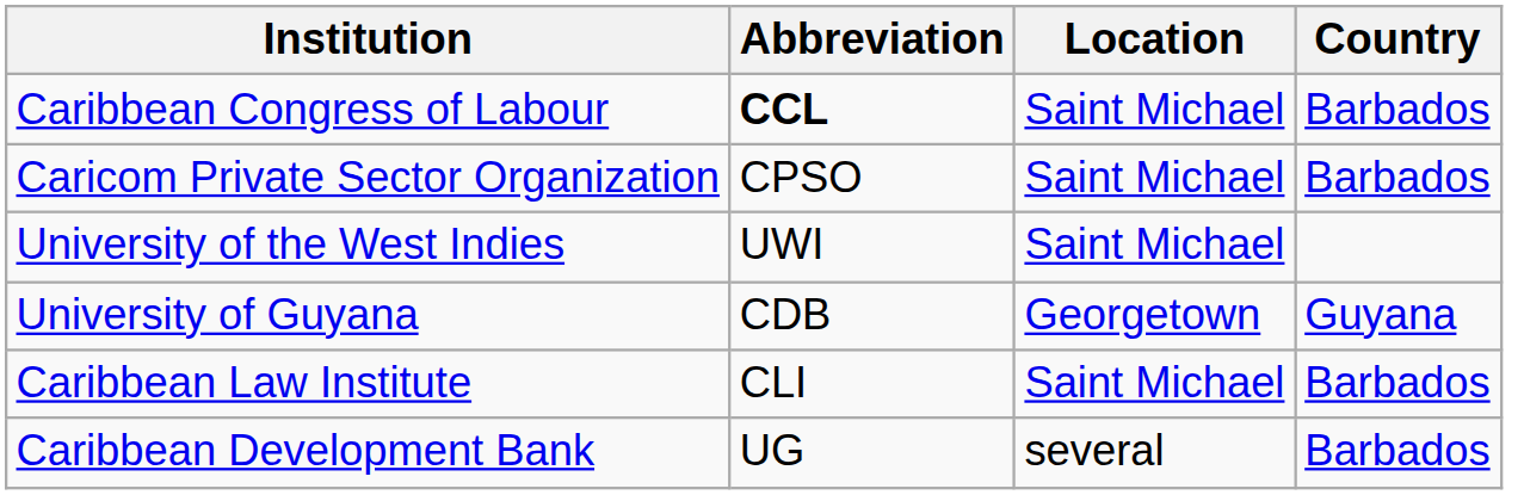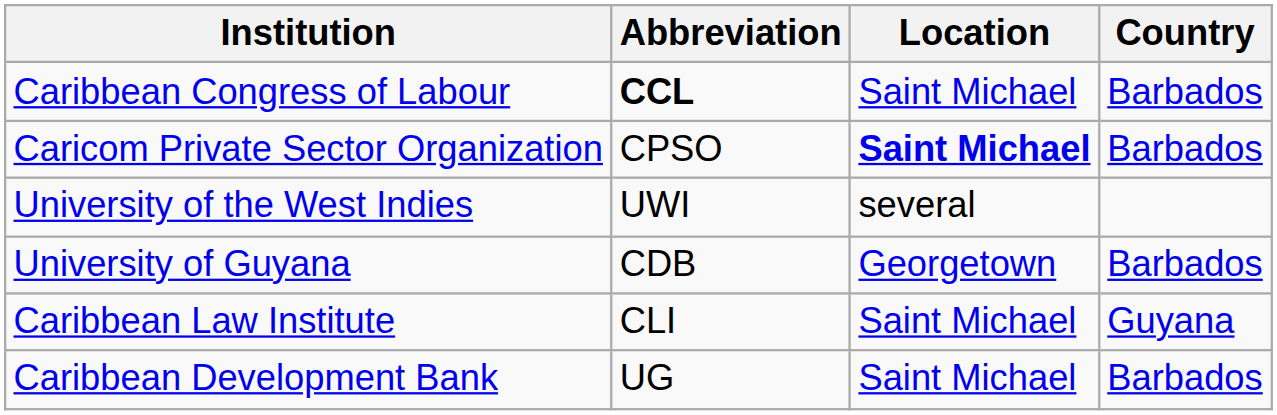 <table class="wikitable sortable">
 <tr>
 <th>Institution</th>
 <th>Abbreviation</th>
 <th>Location</th>
 <th>Country</th>
 </tr>
 <tr>
 <td><a href='#'>Caribbean Congress of Labour</a></td>
 <td><strong>CCL</strong></td>
 <td><a href='#'>Saint Michael</a></td>
 <td><a href='#'>Barbados</a></td>
 </tr>
 <tr>
 <td><a href='#'>Caricom Private Sector Organization</a></td>
 <td>CPSO</td>
-<td><a href='#'>Saint Michael</a></td>
+<td><strong><a href='#'>Saint Michael</a></strong></td>
 <td><a href='#'>Barbados</a></td>
 </tr>
 <tr>
 <td><a href='#'>University of the West Indies</a></td>
 <td>UWI</td>
-<td><a href='#'>Saint Michael</a></td>
+<td>several</td>
 <td></td>
 </tr>
 <tr>
 <td><a href='#'>University of Guyana</a></td>
 <td>CDB</td>
 <td><a href='#'>Georgetown</a></td>
-<td><a href='#'>Guyana</a></td>
+<td><a href='#'>Barbados</a></td>
 </tr>
 <tr>
 <td><a href='#'>Caribbean Law Institute</a></td>
 <td>CLI</td>
 <td><a href='#'>Saint Michael</a></td>
-<td><a href='#'>Barbados</a></td>
+<td><a href='#'>Guyana</a></td>
 </tr>
 <tr>
 <td><a href='#'>Caribbean Development Bank</a></td>
 <td>UG</td>
-<td>several</td>
+<td><a href='#'>Saint Michael</a></td>
 <td><a href='#'>Barbados</a></td>
 </tr>
 </table>
